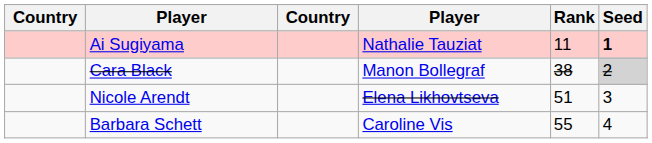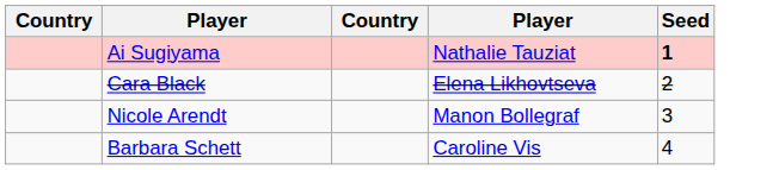 <table class="sortable wikitable">
 <tr>
 <th width="70">Country</th>
 <th width="175">Player</th>
 <th width="70">Country</th>
 <th width="175">Player</th>
-<th>Rank</th>
 <th>Seed</th>
 </tr>
 <tr style="background:#fcc;">
 <td></td>
 <td><a href='#'>Ai Sugiyama</a></td>
 <td></td>
 <td><a href='#'>Nathalie Tauziat</a></td>
-<td>11</td>
 <td><strong>1</strong></td>
 </tr>
 <tr>
 <td><s></s></td>
 <td><s><a href='#'>Cara Black</a></s></td>
 <td><s></s></td>
-<td><a href='#'>Manon Bollegraf</a></td>
-<td><s>38</s></td>
-<td style="background: lightgrey;"><s>2</s></td>
+<td><s><a href='#'>Elena Likhovtseva</a></s></td>
+<td><s>2</s></td>
 </tr>
 <tr>
 <td></td>
 <td><a href='#'>Nicole Arendt</a></td>
 <td></td>
-<td><s><a href='#'>Elena Likhovtseva</a></s></td>
-<td>51</td>
+<td><a href='#'>Manon Bollegraf</a></td>
 <td>3</td>
 </tr>
 <tr>
 <td></td>
 <td><a href='#'>Barbara Schett</a></td>
 <td></td>
 <td><a href='#'>Caroline Vis</a></td>
-<td>55</td>
 <td>4</td>
 </tr>
 </table>
